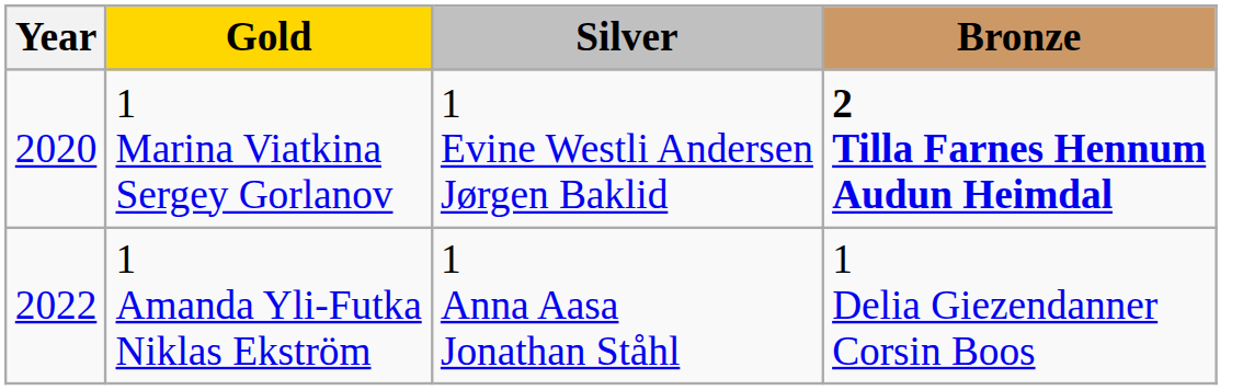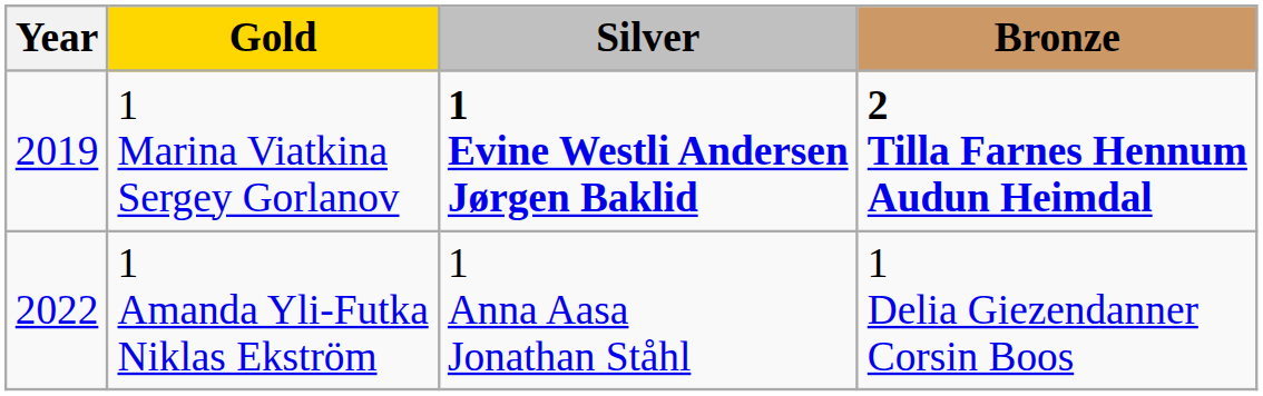 <table class="wikitable">
 <tr>
 <th>Year</th>
 <td align=center bgcolor=gold><strong>Gold</strong></td>
 <td align=center bgcolor=silver><strong>Silver</strong></td>
 <td align=center bgcolor=cc9966><strong>Bronze</strong></td>
 </tr>
 <tr>
-<td><a href='#'>2020</a></td>
+<td><a href='#'>2019</a></td>
 <td> 1<br><a href='#'>Marina Viatkina</a><br><a href='#'>Sergey Gorlanov</a></td>
-<td> 1<br><a href='#'>Evine Westli Andersen</a><br><a href='#'>Jørgen Baklid</a></td>
+<td><strong> 1<br><a href='#'>Evine Westli Andersen</a><br><a href='#'>Jørgen Baklid</a></strong></td>
 <td><strong> 2<br><a href='#'>Tilla Farnes Hennum</a><br><a href='#'>Audun Heimdal</a></strong></td>
 </tr>
 <tr>
 <td><a href='#'>2022</a></td>
 <td> 1<br><a href='#'>Amanda Yli-Futka</a><br><a href='#'>Niklas Ekström</a></td>
 <td> 1<br><a href='#'>Anna Aasa</a><br><a href='#'>Jonathan Ståhl</a></td>
 <td> 1<br><a href='#'>Delia Giezendanner</a><br><a href='#'>Corsin Boos</a></td>
 </tr>
 </table>
